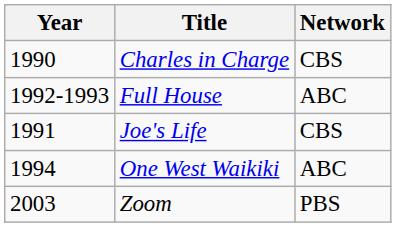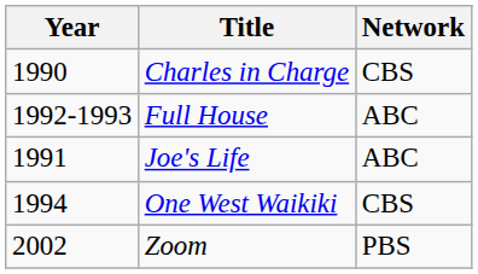 <table class="wikitable sortable">
 <tr>
 <th>Year</th>
 <th>Title</th>
 <th>Network</th>
 </tr>
 <tr>
 <td>1990</td>
 <td><em><a href='#'>Charles in Charge</a></em></td>
 <td>CBS</td>
 </tr>
 <tr>
 <td>1992-1993</td>
 <td><em><a href='#'>Full House</a></em></td>
 <td>ABC</td>
 </tr>
 <tr>
 <td>1991</td>
 <td><em><a href='#'>Joe's Life</a></em></td>
-<td>CBS</td>
+<td>ABC</td>
 </tr>
 <tr>
 <td>1994</td>
 <td><em><a href='#'>One West Waikiki</a></em></td>
-<td>ABC</td>
+<td>CBS</td>
 </tr>
 <tr>
-<td>2003</td>
+<td>2002</td>
 <td><em>Zoom</em></td>
 <td>PBS</td>
 </tr>
 </table>
